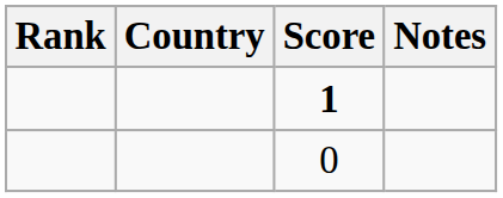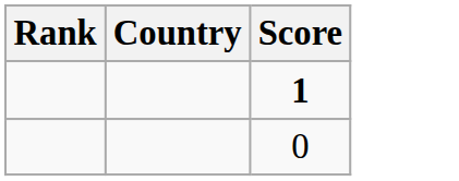 <table class="wikitable sortable" style="text-align:center">
 <tr>
 <th>Rank</th>
 <th>Country</th>
 <th>Score</th>
-<th class="unsortable">Notes</th>
 </tr>
 <tr>
 <td></td>
 <td align="left"></td>
 <td><strong>1</strong></td>
-<td></td>
 </tr>
 <tr>
 <td></td>
 <td align="left"></td>
 <td>0</td>
-<td></td>
 </tr>
 </table>
